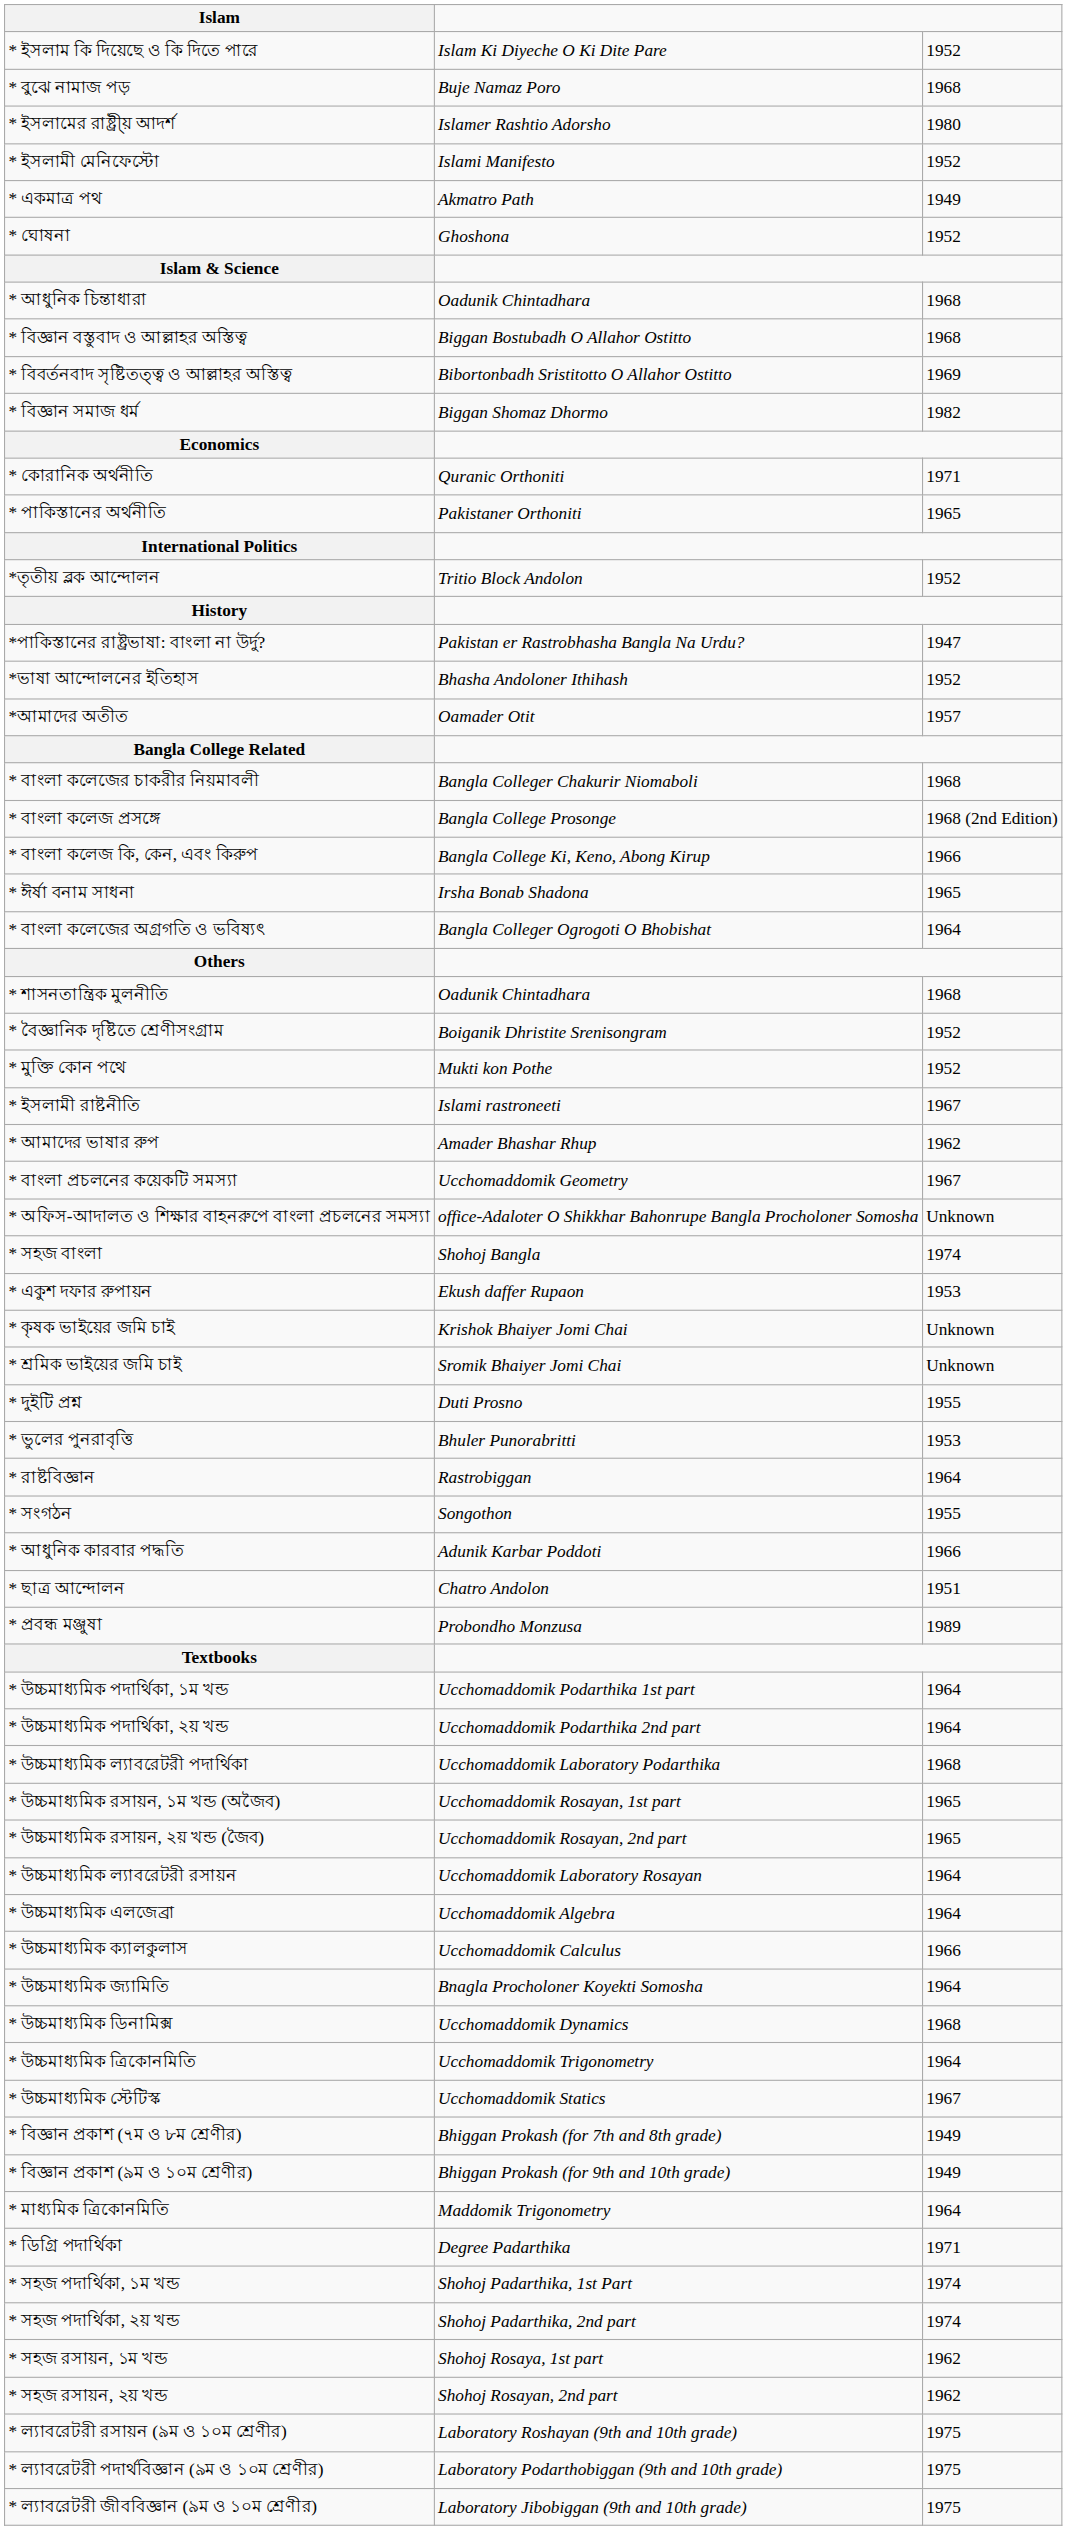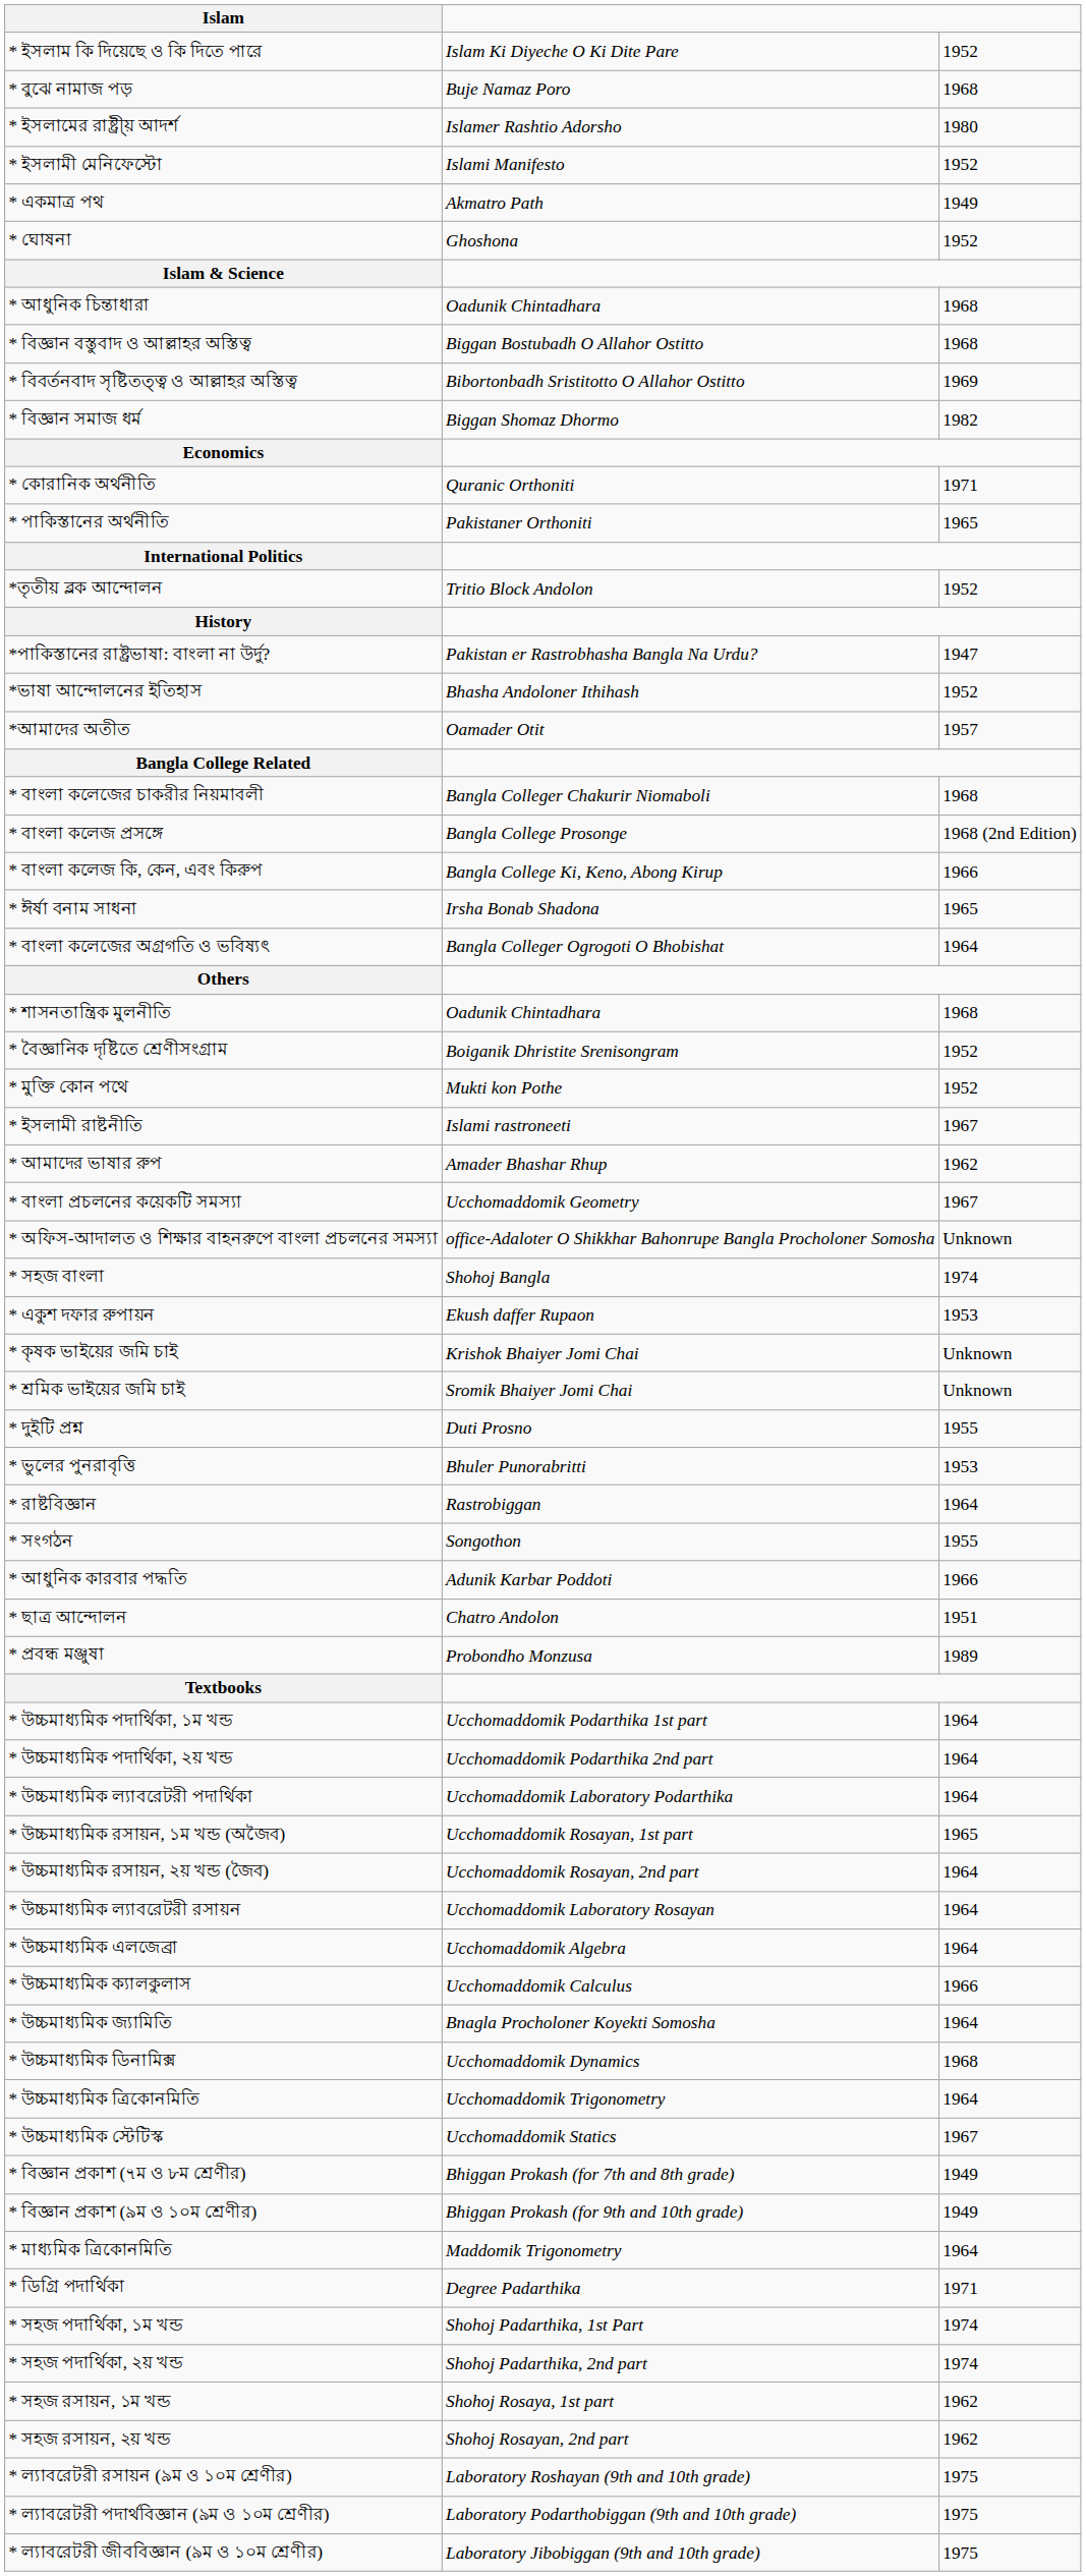 <table class="wikitable" style="width=75%">
 <tr>
 <th>Islam</th>
 </tr>
 <tr>
 <td>* ইসলাম কি দিয়েছে ও কি দিতে পারে</td>
 <td><em>Islam Ki Diyeche O Ki Dite Pare</em></td>
 <td>1952</td>
 </tr>
 <tr>
 <td>* বুঝে নামাজ পড়</td>
 <td><em>Buje Namaz Poro</em></td>
 <td>1968</td>
 </tr>
 <tr>
 <td>* ইসলামের রাষ্ট্রী্য় আদর্শ</td>
 <td><em>Islamer Rashtio Adorsho</em></td>
 <td>1980</td>
 </tr>
 <tr>
 <td>* ইসলামী মেনিফেস্টো</td>
 <td><em>Islami Manifesto</em></td>
 <td>1952</td>
 </tr>
 <tr>
 <td>* একমাত্র পথ</td>
 <td><em>Akmatro Path</em></td>
 <td>1949</td>
 </tr>
 <tr>
 <td>* ঘোষনা</td>
 <td><em>Ghoshona</em></td>
 <td>1952</td>
 </tr>
 <tr>
 <th>Islam & Science</th>
 </tr>
 <tr>
 <td>* আধুনিক চিন্তাধারা</td>
 <td><em>Oadunik Chintadhara</em></td>
 <td>1968</td>
 </tr>
 <tr>
 <td>* বিজ্ঞান বস্তুবাদ ও  আল্লাহর অস্তিত্ব</td>
 <td><em>Biggan Bostubadh O Allahor Ostitto</em></td>
 <td>1968</td>
 </tr>
 <tr>
 <td>* বিবর্তনবাদ সৃষ্টিতত্ত্ব ও আল্লাহর অস্তিত্ব</td>
 <td><em> Bibortonbadh Sristitotto O Allahor Ostitto</em></td>
 <td>1969</td>
 </tr>
 <tr>
 <td>* বিজ্ঞান সমাজ ধর্ম</td>
 <td><em> Biggan Shomaz Dhormo</em></td>
 <td>1982</td>
 </tr>
 <tr>
 <th>Economics</th>
 </tr>
 <tr>
 <td>* কোরানিক অর্থনীতি</td>
 <td><em>Quranic Orthoniti</em></td>
 <td>1971</td>
 </tr>
 <tr>
 <td>* পাকিস্তানের অর্থনীতি</td>
 <td><em>Pakistaner Orthoniti</em></td>
 <td>1965</td>
 </tr>
 <tr>
 <th>International Politics</th>
 </tr>
 <tr>
 <td>*তৃতীয় ব্লক আন্দোলন</td>
 <td><em>Tritio Block Andolon</em></td>
 <td>1952</td>
 </tr>
 <tr>
 <th>History</th>
 </tr>
 <tr>
 <td>*পাকিস্তানের রাষ্ট্রভাষা: বাংলা না উর্দু?</td>
 <td><em>Pakistan er Rastrobhasha Bangla Na Urdu?</em></td>
 <td>1947</td>
 </tr>
 <tr>
 <td>*ভাষা আন্দোলনের ইতিহাস</td>
 <td><em>Bhasha Andoloner Ithihash</em></td>
 <td>1952</td>
 </tr>
 <tr>
 <td>*আমাদের অতীত</td>
 <td><em>Oamader Otit</em></td>
 <td>1957</td>
 </tr>
 <tr>
 <th>Bangla College Related</th>
 </tr>
 <tr>
 <td>* বাংলা কলেজের চাকরীর নিয়মাবলী</td>
 <td><em>Bangla Colleger Chakurir Niomaboli</em></td>
 <td>1968</td>
 </tr>
 <tr>
 <td>* বাংলা কলেজ প্রসঙ্গে</td>
 <td><em>Bangla College Prosonge</em></td>
 <td>1968 (2nd Edition)</td>
 </tr>
 <tr>
 <td>* বাংলা কলেজ কি, কেন, এবং কিরুপ</td>
 <td><em>Bangla College Ki, Keno, Abong Kirup</em></td>
 <td>1966</td>
 </tr>
 <tr>
 <td>* ঈর্ষা বনাম সাধনা</td>
 <td><em>Irsha Bonab Shadona</em></td>
 <td>1965</td>
 </tr>
 <tr>
 <td>* বাংলা কলেজের অগ্রগতি ও ভবিষ্যৎ</td>
 <td><em>Bangla Colleger Ogrogoti O Bhobishat</em></td>
 <td>1964</td>
 </tr>
 <tr>
 <th>Others</th>
 </tr>
 <tr>
 <td>* শাসনতান্ত্রিক মুলনীতি</td>
 <td><em>Oadunik Chintadhara</em></td>
 <td>1968</td>
 </tr>
 <tr>
 <td>* বৈজ্ঞানিক দৃষ্টিতে শ্রেণীসংগ্রাম</td>
 <td><em>Boiganik Dhristite Srenisongram </em></td>
 <td>1952</td>
 </tr>
 <tr>
 <td>* মুক্তি কোন পথে</td>
 <td><em>Mukti kon Pothe</em></td>
 <td>1952</td>
 </tr>
 <tr>
 <td>* ইসলামী রাষ্টনীতি</td>
 <td><em>Islami rastroneeti</em></td>
 <td>1967</td>
 </tr>
 <tr>
 <td>* আমাদের ভাষার রুপ</td>
 <td><em>Amader Bhashar Rhup</em></td>
 <td>1962</td>
 </tr>
 <tr>
 <td>* বাংলা প্রচলনের কয়েকটি সমস্যা</td>
 <td><em>Ucchomaddomik Geometry</em></td>
 <td>1967</td>
 </tr>
 <tr>
 <td>* অফিস-আদালত ও শিক্ষার বাহনরুপে বাংলা প্রচলনের সমস্যা</td>
 <td><em>office-Adaloter O Shikkhar Bahonrupe Bangla Procholoner Somosha</em></td>
 <td>Unknown</td>
 </tr>
 <tr>
 <td>* সহজ বাংলা</td>
 <td><em>Shohoj Bangla</em></td>
 <td>1974</td>
 </tr>
 <tr>
 <td>* একুশ দফার রুপায়ন</td>
 <td><em>Ekush daffer Rupaon</em></td>
 <td>1953</td>
 </tr>
 <tr>
 <td>* কৃষক ভাইয়ের জমি চাই</td>
 <td><em>Krishok Bhaiyer Jomi Chai</em></td>
 <td>Unknown</td>
 </tr>
 <tr>
 <td>* শ্রমিক ভাইয়ের জমি চাই</td>
 <td><em>Sromik Bhaiyer Jomi Chai</em></td>
 <td>Unknown</td>
 </tr>
 <tr>
 <td>* দুইটি প্রশ্ন</td>
 <td><em>Duti Prosno</em></td>
 <td>1955</td>
 </tr>
 <tr>
 <td>* ভুলের পুনরাবৃত্তি</td>
 <td><em>Bhuler Punorabritti</em></td>
 <td>1953</td>
 </tr>
 <tr>
 <td>* রাষ্টবিজ্ঞান</td>
 <td><em>Rastrobiggan</em></td>
 <td>1964</td>
 </tr>
 <tr>
 <td>* সংগঠন</td>
 <td><em>Songothon</em></td>
 <td>1955</td>
 </tr>
 <tr>
 <td>* আধুনিক কারবার পদ্ধতি</td>
 <td><em>Adunik Karbar Poddoti</em></td>
 <td>1966</td>
 </tr>
 <tr>
 <td>* ছাত্র আন্দোলন</td>
 <td><em>Chatro Andolon</em></td>
 <td>1951</td>
 </tr>
 <tr>
 <td>* প্রবন্ধ মঞ্জুষা</td>
 <td><em>Probondho Monzusa</em></td>
 <td>1989</td>
 </tr>
 <tr>
 <th>Textbooks</th>
 </tr>
 <tr>
 <td>* উচ্চমাধ্যমিক পদার্থিকা, ১ম খন্ড</td>
 <td><em>Ucchomaddomik Podarthika 1st part</em></td>
 <td>1964</td>
 </tr>
 <tr>
 <td>* উচ্চমাধ্যমিক পদার্থিকা, ২য় খন্ড</td>
 <td><em>Ucchomaddomik Podarthika 2nd part</em></td>
 <td>1964</td>
 </tr>
 <tr>
 <td>* উচ্চমাধ্যমিক ল্যাবরেটরী পদার্থিকা</td>
 <td><em>Ucchomaddomik Laboratory Podarthika</em></td>
-<td>1968</td>
+<td>1964</td>
 </tr>
 <tr>
 <td>* উচ্চমাধ্যমিক রসায়ন, ১ম খন্ড (অজৈব)</td>
 <td><em>Ucchomaddomik Rosayan, 1st part</em></td>
 <td>1965</td>
 </tr>
 <tr>
 <td>* উচ্চমাধ্যমিক রসায়ন, ২য় খন্ড (জৈব)</td>
 <td><em>Ucchomaddomik Rosayan, 2nd part</em></td>
-<td>1965</td>
+<td>1964</td>
 </tr>
 <tr>
 <td>* উচ্চমাধ্যমিক ল্যাবরেটরী রসায়ন</td>
 <td><em>Ucchomaddomik Laboratory Rosayan</em></td>
 <td>1964</td>
 </tr>
 <tr>
 <td>* উচ্চমাধ্যমিক এলজেব্রা</td>
 <td><em>Ucchomaddomik Algebra</em></td>
 <td>1964</td>
 </tr>
 <tr>
 <td>* উচ্চমাধ্যমিক ক্যালকুলাস</td>
 <td><em>Ucchomaddomik Calculus</em></td>
 <td>1966</td>
 </tr>
 <tr>
 <td>* উচ্চমাধ্যমিক জ্যামিতি</td>
 <td><em>Bnagla Procholoner Koyekti Somosha</em></td>
 <td>1964</td>
 </tr>
 <tr>
 <td>* উচ্চমাধ্যমিক ডিনামিক্স</td>
 <td><em>Ucchomaddomik Dynamics</em></td>
 <td>1968</td>
 </tr>
 <tr>
 <td>* উচ্চমাধ্যমিক ত্রিকোনমিতি</td>
 <td><em>Ucchomaddomik Trigonometry</em></td>
 <td>1964</td>
 </tr>
 <tr>
 <td>* উচ্চমাধ্যমিক স্টেটিস্ক</td>
 <td><em>Ucchomaddomik Statics</em></td>
 <td>1967</td>
 </tr>
 <tr>
 <td>* বিজ্ঞান প্রকাশ (৭ম ও ৮ম শ্রেণীর)</td>
 <td><em>Bhiggan Prokash (for 7th and 8th grade)</em></td>
 <td>1949</td>
 </tr>
 <tr>
 <td>* বিজ্ঞান প্রকাশ (৯ম ও ১০ম শ্রেণীর)</td>
 <td><em>Bhiggan Prokash (for 9th and 10th grade)</em></td>
 <td>1949</td>
 </tr>
 <tr>
 <td>* মাধ্যমিক ত্রিকোনমিতি</td>
 <td><em>Maddomik Trigonometry</em></td>
 <td>1964</td>
 </tr>
 <tr>
 <td>* ডিগ্রি পদার্থিকা</td>
 <td><em>Degree Padarthika</em></td>
 <td>1971</td>
 </tr>
 <tr>
 <td>* সহজ পদার্থিকা, ১ম খন্ড</td>
 <td><em>Shohoj Padarthika, 1st Part</em></td>
 <td>1974</td>
 </tr>
 <tr>
 <td>* সহজ পদার্থিকা, ২য় খন্ড</td>
 <td><em>Shohoj Padarthika, 2nd part</em></td>
 <td>1974</td>
 </tr>
 <tr>
 <td>* সহজ রসায়ন, ১ম খন্ড</td>
 <td><em>Shohoj Rosaya, 1st part</em></td>
 <td>1962</td>
 </tr>
 <tr>
 <td>* সহজ রসায়ন, ২য় খন্ড</td>
 <td><em>Shohoj Rosayan, 2nd part</em></td>
 <td>1962</td>
 </tr>
 <tr>
 <td>* ল্যাবরেটরী রসায়ন (৯ম ও ১০ম শ্রেণীর)</td>
 <td><em>Laboratory Roshayan (9th and 10th grade)</em></td>
 <td>1975</td>
 </tr>
 <tr>
 <td>* ল্যাবরেটরী পদার্থবিজ্ঞান (৯ম ও ১০ম শ্রেণীর)</td>
 <td><em>Laboratory Podarthobiggan (9th and 10th grade)</em></td>
 <td>1975</td>
 </tr>
 <tr>
 <td>* ল্যাবরেটরী জীববিজ্ঞান (৯ম ও ১০ম শ্রেণীর)</td>
 <td><em>Laboratory Jibobiggan (9th and 10th grade)</em></td>
 <td>1975</td>
 </tr>
 </table>
